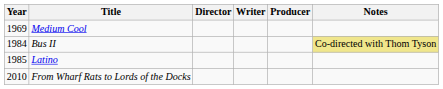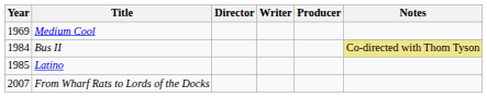 <table class="wikitable">
 <tr>
 <th>Year</th>
 <th>Title</th>
 <th>Director</th>
 <th>Writer</th>
 <th>Producer</th>
 <th>Notes</th>
 </tr>
 <tr>
 <td>1969</td>
 <td><em><a href='#'>Medium Cool</a></em></td>
 <td></td>
 <td></td>
 <td></td>
 <td></td>
 </tr>
 <tr>
 <td>1984</td>
 <td><em>Bus II</em></td>
 <td></td>
 <td></td>
 <td></td>
 <td style="background: khaki;">Co-directed with Thom Tyson</td>
 </tr>
 <tr>
 <td>1985</td>
 <td><em><a href='#'>Latino</a></em></td>
 <td></td>
 <td></td>
 <td></td>
 <td></td>
 </tr>
 <tr>
-<td>2010</td>
+<td>2007</td>
 <td><em>From Wharf Rats to Lords of the Docks</em></td>
 <td></td>
 <td></td>
 <td></td>
 <td></td>
 </tr>
 </table>
